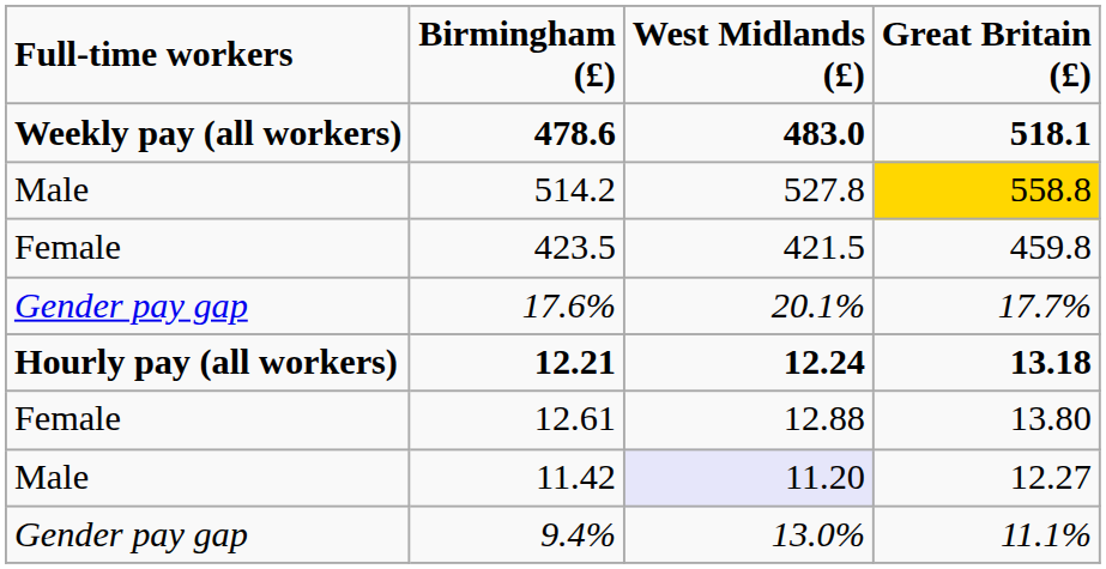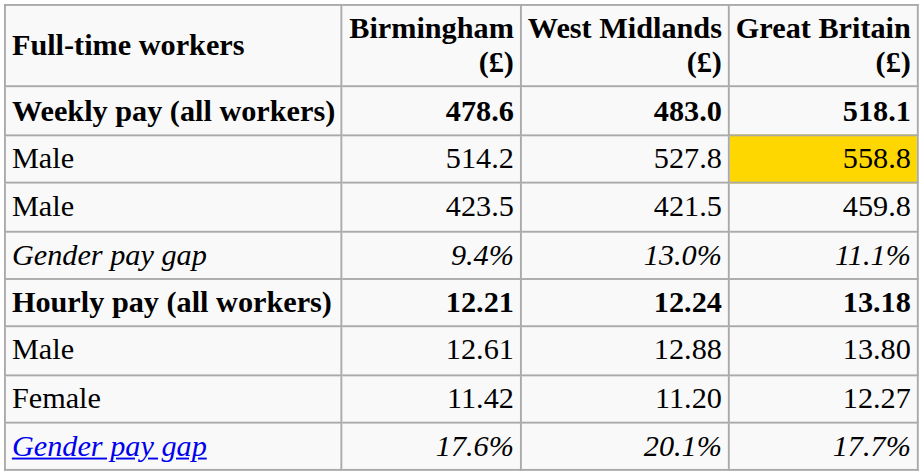 <table class="wikitable" border="1" align=>
 <tr>
 <td><strong>Full-time workers </strong></td>
 <td align=right><strong>Birmingham <br>(£) </strong></td>
 <td align=right><strong>West Midlands <br>(£) </strong></td>
 <td align=right><strong>Great Britain <br>(£)</strong></td>
 </tr>
 <tr>
 <td><strong>Weekly pay (all workers)</strong></td>
 <td align=right><strong>478.6</strong></td>
 <td align=right><strong>483.0 </strong></td>
 <td align=right><strong>518.1</strong></td>
 </tr>
 <tr>
 <td>Male</td>
 <td align=right>514.2</td>
 <td align=right>527.8</td>
 <td align=right style="background: gold;">558.8</td>
 </tr>
 <tr>
-<td>Female</td>
+<td>Male</td>
 <td align=right>423.5</td>
 <td align=right>421.5</td>
 <td align=right>459.8</td>
 </tr>
 <tr>
-<td><em><a href='#'>Gender pay gap</a></em></td>
-<td align=right><em>17.6%</em></td>
-<td align=right><em>20.1% </em></td>
-<td align=right><em>17.7%</em></td>
+<td><em>Gender pay gap</em></td>
+<td align=right><em>9.4% </em></td>
+<td align=right><em>13.0%</em></td>
+<td align=right><em>11.1%</em></td>
 </tr>
 <tr>
 <td><strong>Hourly pay (all workers)</strong></td>
 <td align=right><strong>12.21</strong></td>
 <td align=right><strong>12.24</strong></td>
 <td align=right><strong>13.18</strong></td>
 </tr>
 <tr>
-<td>Female</td>
+<td>Male</td>
 <td align=right>12.61</td>
 <td align=right>12.88</td>
 <td align=right>13.80</td>
 </tr>
 <tr>
-<td>Male</td>
+<td>Female</td>
 <td align=right>11.42</td>
-<td align=right style="background: lavender;">11.20</td>
+<td align=right>11.20</td>
 <td align=right>12.27</td>
 </tr>
 <tr>
-<td><em>Gender pay gap</em></td>
-<td align=right><em>9.4% </em></td>
-<td align=right><em>13.0%</em></td>
-<td align=right><em>11.1%</em></td>
+<td><em><a href='#'>Gender pay gap</a></em></td>
+<td align=right><em>17.6%</em></td>
+<td align=right><em>20.1% </em></td>
+<td align=right><em>17.7%</em></td>
 </tr>
 </table>
